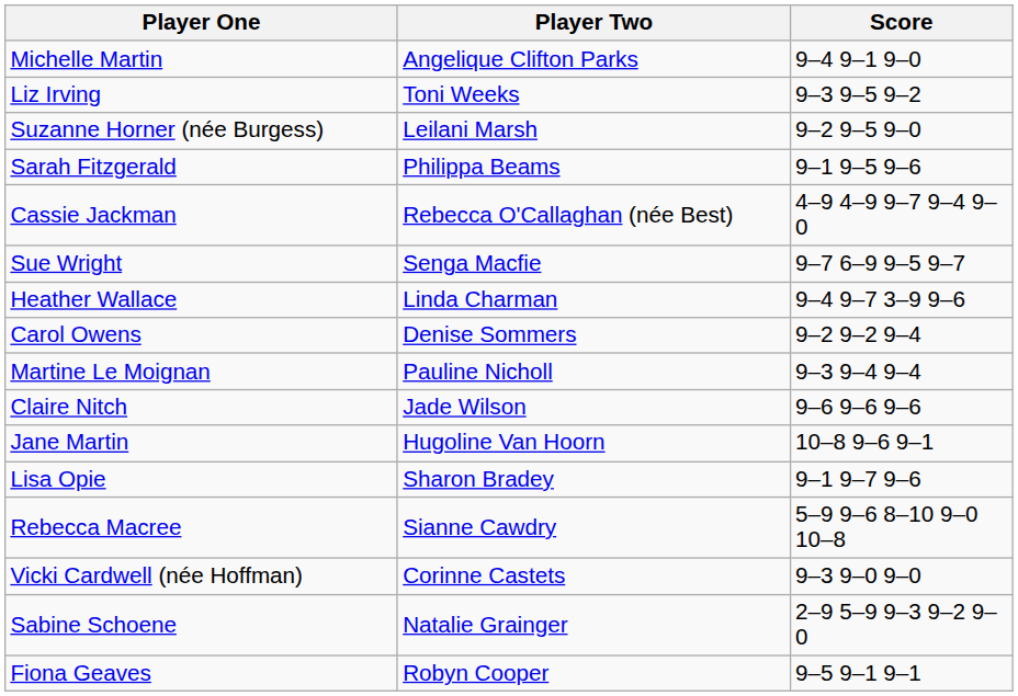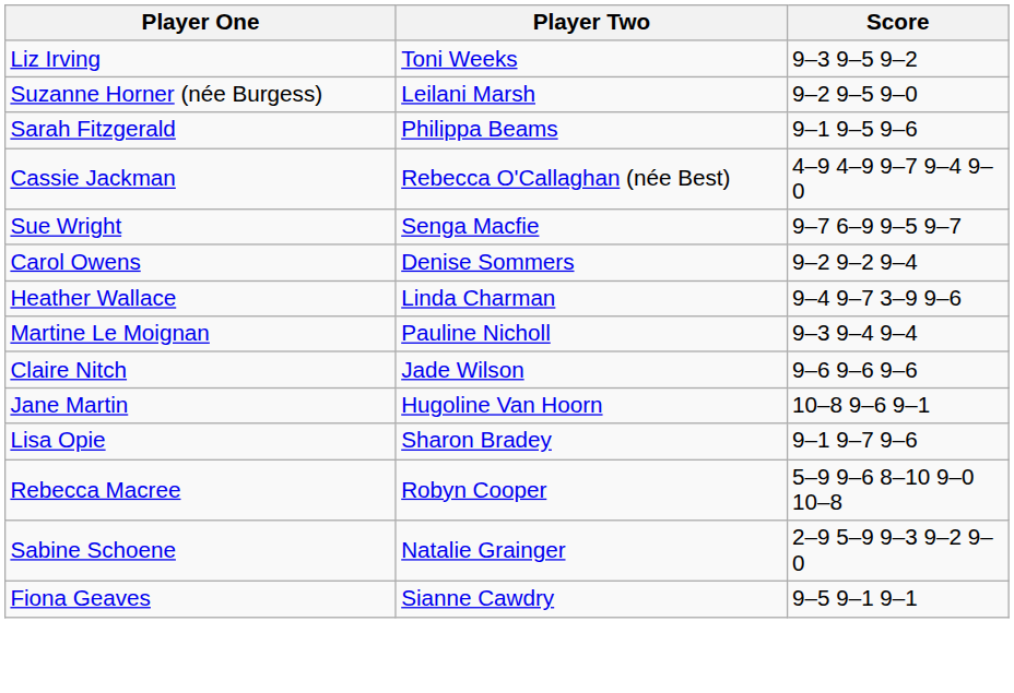 <table class="wikitable">
 <tr>
 <th width=270>Player One</th>
 <th width=270>Player Two</th>
 <th width=150>Score</th>
-</tr>
-<tr>
-<td> <a href='#'>Michelle Martin</a></td>
-<td> <a href='#'>Angelique Clifton Parks</a></td>
-<td>9–4 9–1 9–0</td>
 </tr>
 <tr>
 <td> <a href='#'>Liz Irving</a></td>
 <td> <a href='#'>Toni Weeks</a></td>
 <td>9–3 9–5 9–2</td>
 </tr>
 <tr>
 <td> <a href='#'>Suzanne Horner</a> (née Burgess)</td>
 <td> <a href='#'>Leilani Marsh</a></td>
 <td>9–2 9–5 9–0</td>
 </tr>
 <tr>
 <td> <a href='#'>Sarah Fitzgerald</a></td>
 <td> <a href='#'>Philippa Beams</a></td>
 <td>9–1 9–5 9–6</td>
 </tr>
 <tr>
 <td> <a href='#'>Cassie Jackman</a></td>
 <td> <a href='#'>Rebecca O'Callaghan</a> (née Best)</td>
 <td>4–9 4–9 9–7 9–4 9–0</td>
 </tr>
 <tr>
 <td> <a href='#'>Sue Wright</a></td>
 <td> <a href='#'>Senga Macfie</a></td>
 <td>9–7 6–9 9–5 9–7</td>
 </tr>
 <tr>
+<td> <a href='#'>Carol Owens</a></td>
+<td> <a href='#'>Denise Sommers</a></td>
+<td>9–2 9–2 9–4</td>
+</tr>
+<tr>
 <td> <a href='#'>Heather Wallace</a></td>
 <td> <a href='#'>Linda Charman</a></td>
 <td>9–4 9–7 3–9 9–6</td>
-</tr>
-<tr>
-<td> <a href='#'>Carol Owens</a></td>
-<td> <a href='#'>Denise Sommers</a></td>
-<td>9–2 9–2 9–4</td>
 </tr>
 <tr>
 <td> <a href='#'>Martine Le Moignan</a></td>
 <td> <a href='#'>Pauline Nicholl</a></td>
 <td>9–3 9–4 9–4</td>
 </tr>
 <tr>
 <td> <a href='#'>Claire Nitch</a></td>
 <td> <a href='#'>Jade Wilson</a></td>
 <td>9–6 9–6 9–6</td>
 </tr>
 <tr>
 <td> <a href='#'>Jane Martin</a></td>
 <td> <a href='#'>Hugoline Van Hoorn</a></td>
 <td>10–8 9–6 9–1</td>
 </tr>
 <tr>
 <td> <a href='#'>Lisa Opie</a></td>
 <td> <a href='#'>Sharon Bradey</a></td>
 <td>9–1 9–7 9–6</td>
 </tr>
 <tr>
 <td> <a href='#'>Rebecca Macree</a></td>
-<td> <a href='#'>Sianne Cawdry</a></td>
+<td> <a href='#'>Robyn Cooper</a></td>
 <td>5–9 9–6 8–10 9–0 10–8</td>
-</tr>
-<tr>
-<td> <a href='#'>Vicki Cardwell</a> (née Hoffman)</td>
-<td> <a href='#'>Corinne Castets</a></td>
-<td>9–3 9–0 9–0</td>
 </tr>
 <tr>
 <td> <a href='#'>Sabine Schoene</a></td>
 <td> <a href='#'>Natalie Grainger</a></td>
 <td>2–9 5–9 9–3 9–2 9–0</td>
 </tr>
 <tr>
 <td> <a href='#'>Fiona Geaves</a></td>
-<td> <a href='#'>Robyn Cooper</a></td>
+<td> <a href='#'>Sianne Cawdry</a></td>
 <td>9–5 9–1 9–1</td>
 </tr>
 </table>
